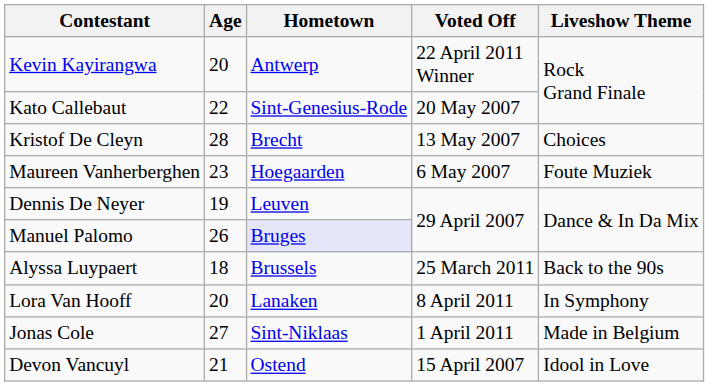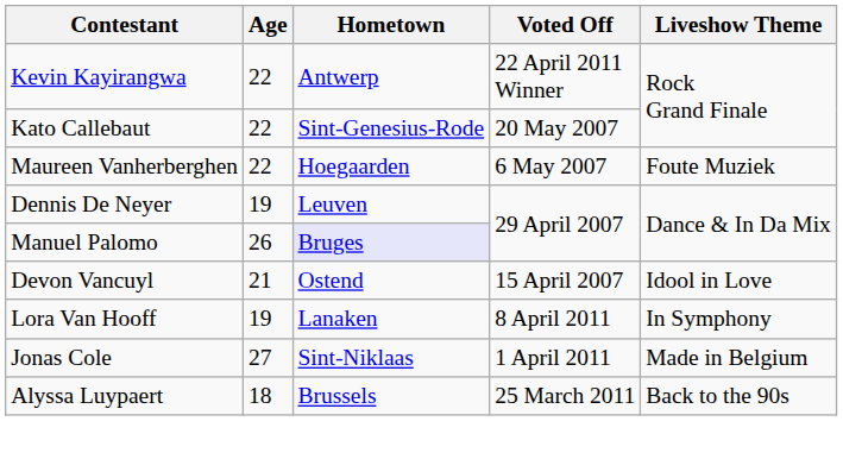 <table class="wikitable" style="font-size:95%;">
 <tr>
 <th>Contestant</th>
 <th>Age</th>
 <th>Hometown</th>
 <th>Voted Off</th>
 <th>Liveshow Theme</th>
 </tr>
 <tr>
 <td><a href='#'>Kevin Kayirangwa</a></td>
-<td>20</td>
+<td>22</td>
 <td><a href='#'>Antwerp</a></td>
 <td>22 April 2011<br>Winner</td>
 <td rowspan = "2">Rock<br>Grand Finale</td>
 </tr>
 <tr>
 <td>Kato Callebaut</td>
 <td>22</td>
 <td><a href='#'>Sint-Genesius-Rode</a></td>
 <td>20 May 2007</td>
 </tr>
 <tr>
-<td>Kristof De Cleyn</td>
-<td>28</td>
-<td><a href='#'>Brecht</a></td>
-<td>13 May 2007</td>
-<td>Choices</td>
-</tr>
-<tr>
 <td>Maureen Vanherberghen</td>
-<td>23</td>
+<td>22</td>
 <td><a href='#'>Hoegaarden</a></td>
 <td>6 May 2007</td>
 <td>Foute Muziek</td>
 </tr>
 <tr>
 <td>Dennis De Neyer</td>
 <td>19</td>
 <td><a href='#'>Leuven</a></td>
 <td rowspan = "2">29 April 2007</td>
 <td rowspan = "2">Dance & In Da Mix</td>
 </tr>
 <tr>
 <td>Manuel Palomo</td>
 <td>26</td>
 <td style="background: lavender;"><a href='#'>Bruges</a></td>
 </tr>
 <tr>
-<td>Alyssa Luypaert</td>
-<td>18</td>
-<td><a href='#'>Brussels</a></td>
-<td>25 March 2011</td>
-<td>Back to the 90s</td>
+<td>Devon Vancuyl</td>
+<td>21</td>
+<td><a href='#'>Ostend</a></td>
+<td>15 April 2007</td>
+<td>Idool in Love</td>
 </tr>
 <tr>
 <td>Lora Van Hooff</td>
-<td>20</td>
+<td>19</td>
 <td><a href='#'>Lanaken</a></td>
 <td>8 April 2011</td>
 <td>In Symphony</td>
 </tr>
 <tr>
 <td>Jonas Cole</td>
 <td>27</td>
 <td><a href='#'>Sint-Niklaas</a></td>
 <td>1 April 2011</td>
 <td>Made in Belgium</td>
 </tr>
 <tr>
-<td>Devon Vancuyl</td>
-<td>21</td>
-<td><a href='#'>Ostend</a></td>
-<td>15 April 2007</td>
-<td>Idool in Love</td>
+<td>Alyssa Luypaert</td>
+<td>18</td>
+<td><a href='#'>Brussels</a></td>
+<td>25 March 2011</td>
+<td>Back to the 90s</td>
 </tr>
 </table>
